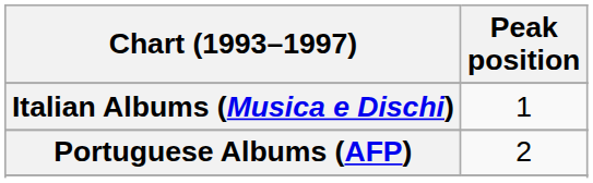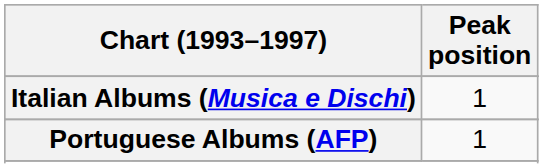 <table class="wikitable sortable plainrowheaders" style="text-align:center">
 <tr>
 <th scope="col">Chart (1993–1997)</th>
 <th scope="col">Peak<br>position</th>
 </tr>
 <tr>
 </tr>
 <tr>
 </tr>
 <tr>
 </tr>
 <tr>
 <th scope="row">Italian Albums (<em><a href='#'>Musica e Dischi</a></em>)</th>
 <td>1</td>
 </tr>
 <tr>
 </tr>
 <tr>
 <th scope="row">Portuguese Albums (<a href='#'>AFP</a>)</th>
-<td style="text-align:center;">2</td>
+<td style="text-align:center;">1</td>
 </tr>
 <tr>
 </tr>
 <tr>
 </tr>
 <tr>
 </tr>
 <tr>
 </tr>
 </table>
